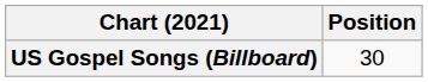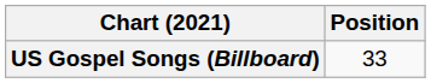 <table class="wikitable plainrowheaders" style="text-align:center">
 <tr>
 <th scope="col">Chart (2021)</th>
 <th scope="col">Position</th>
 </tr>
 <tr>
 <th scope="row">US Gospel Songs (<em>Billboard</em>)</th>
-<td>30</td>
+<td>33</td>
 </tr>
 </table>
